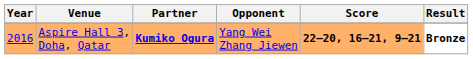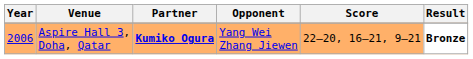 <table class="sortable wikitable" style="font-size: 90%;">
 <tr>
 <th>Year</th>
 <th>Venue</th>
 <th>Partner</th>
 <th>Opponent</th>
 <th>Score</th>
 <th>Result</th>
 </tr>
 <tr>
 </tr>
 <tr style="background:#FFB069">
-<td align="center"><a href='#'>2016</a></td>
+<td align="center"><a href='#'>2006</a></td>
 <td align="left"><a href='#'>Aspire Hall 3</a>,<br><a href='#'>Doha</a>, <a href='#'>Qatar</a></td>
 <td align="left"><strong> <a href='#'>Kumiko Ogura</a></strong></td>
 <td align="left"> <a href='#'>Yang Wei</a><br> <a href='#'>Zhang Jiewen</a></td>
-<td align="left"><strong>22–20, 16–21, 9–21</strong></td>
+<td align="left">22–20, 16–21, 9–21</td>
 <td style="text-align:left; background:white"> <strong>Bronze</strong></td>
 </tr>
 </table>
